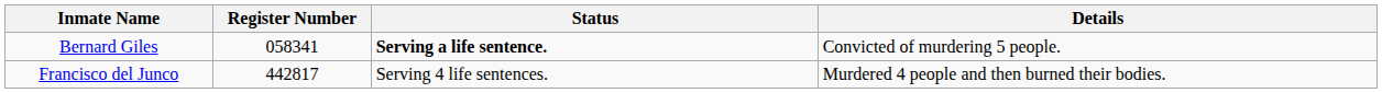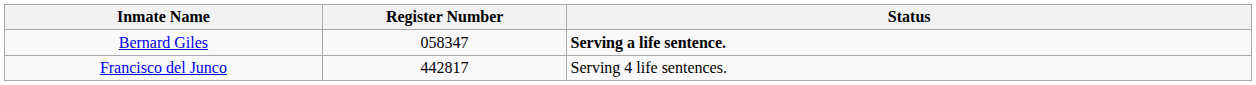 <table class="wikitable sortable">
 <tr>
 <th width=13%>Inmate Name</th>
 <th width=10%>Register Number</th>
 <th width=28%>Status</th>
-<th width=35%>Details</th>
 </tr>
 <tr>
 <td style="text-align:center;"><a href='#'>Bernard Giles</a></td>
-<td style="text-align:center;">058341</td>
+<td style="text-align:center;">058347</td>
 <td><strong>Serving a life sentence.</strong></td>
-<td>Convicted of murdering 5 people.</td>
 </tr>
 <tr>
 <td style="text-align:center;"><a href='#'>Francisco del Junco</a></td>
 <td style="text-align:center;">442817</td>
 <td>Serving 4 life sentences.</td>
-<td>Murdered 4 people and then burned their bodies.</td>
 </tr>
 </table>
